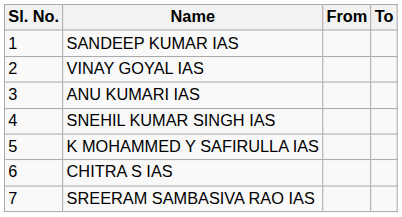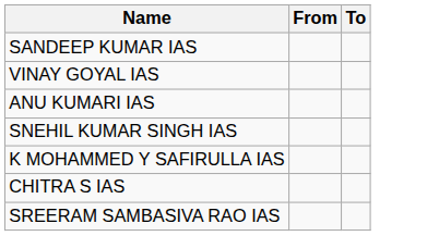 <table class="wikitable">
 <tr>
-<th>Sl. No.</th>
 <th>Name</th>
 <th>From</th>
 <th>To</th>
 </tr>
 <tr>
-<td>1</td>
 <td>SANDEEP KUMAR IAS</td>
 <td></td>
 <td></td>
 </tr>
 <tr>
-<td>2</td>
 <td>VINAY GOYAL IAS</td>
 <td></td>
 <td></td>
 </tr>
 <tr>
-<td>3</td>
 <td>ANU KUMARI IAS</td>
 <td></td>
 <td></td>
 </tr>
 <tr>
-<td>4</td>
 <td>SNEHIL KUMAR SINGH IAS</td>
 <td></td>
 <td></td>
 </tr>
 <tr>
-<td>5</td>
 <td>K MOHAMMED Y SAFIRULLA IAS</td>
 <td></td>
 <td></td>
 </tr>
 <tr>
-<td>6</td>
 <td>CHITRA S IAS</td>
 <td></td>
 <td></td>
 </tr>
 <tr>
-<td>7</td>
 <td>SREERAM SAMBASIVA RAO IAS</td>
 <td></td>
 <td></td>
 </tr>
 </table>
